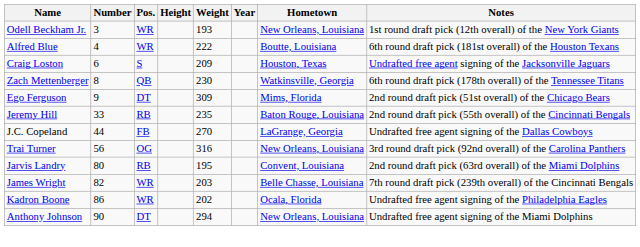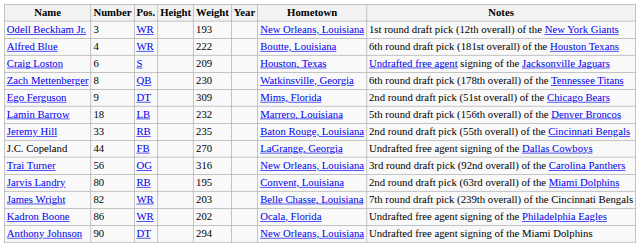 <table class="wikitable sortable">
 <tr>
 <th>Name</th>
 <th>Number</th>
 <th>Pos.</th>
 <th>Height</th>
 <th>Weight</th>
 <th>Year</th>
 <th>Hometown</th>
 <th class="unsortable">Notes</th>
 </tr>
 <tr>
 <td><a href='#'>Odell Beckham Jr.</a></td>
 <td>3</td>
 <td><a href='#'>WR</a></td>
 <td></td>
 <td>193</td>
 <td></td>
 <td><a href='#'>New Orleans, Louisiana</a></td>
 <td>1st round draft pick (12th overall) of the <a href='#'>New York Giants</a></td>
 </tr>
 <tr>
 <td><a href='#'>Alfred Blue</a></td>
 <td>4</td>
 <td><a href='#'>WR</a></td>
 <td></td>
 <td>222</td>
 <td></td>
 <td><a href='#'>Boutte, Louisiana</a></td>
 <td>6th round draft pick (181st overall) of the <a href='#'>Houston Texans</a></td>
 </tr>
 <tr>
 <td><a href='#'>Craig Loston</a></td>
 <td>6</td>
 <td><a href='#'>S</a></td>
 <td></td>
 <td>209</td>
 <td></td>
 <td><a href='#'>Houston, Texas</a></td>
 <td><a href='#'>Undrafted free agent</a> signing of the <a href='#'>Jacksonville Jaguars</a></td>
 </tr>
 <tr>
 <td><a href='#'>Zach Mettenberger</a></td>
 <td>8</td>
 <td><a href='#'>QB</a></td>
 <td></td>
 <td>230</td>
 <td></td>
 <td><a href='#'>Watkinsville, Georgia</a></td>
 <td>6th round draft pick (178th overall) of the <a href='#'>Tennessee Titans</a></td>
 </tr>
 <tr>
 <td><a href='#'>Ego Ferguson</a></td>
 <td>9</td>
 <td><a href='#'>DT</a></td>
 <td></td>
 <td>309</td>
 <td></td>
 <td><a href='#'>Mims, Florida</a></td>
 <td>2nd round draft pick (51st overall) of the <a href='#'>Chicago Bears</a></td>
+</tr>
+<tr>
+<td><a href='#'>Lamin Barrow</a></td>
+<td>18</td>
+<td><a href='#'>LB</a></td>
+<td></td>
+<td>232</td>
+<td></td>
+<td><a href='#'>Marrero, Louisiana</a></td>
+<td>5th round draft pick (156th overall) of the <a href='#'>Denver Broncos</a></td>
 </tr>
 <tr>
 <td><a href='#'>Jeremy Hill</a></td>
 <td>33</td>
 <td><a href='#'>RB</a></td>
 <td></td>
 <td>235</td>
 <td></td>
 <td><a href='#'>Baton Rouge, Louisiana</a></td>
 <td>2nd round draft pick (55th overall) of the <a href='#'>Cincinnati Bengals</a></td>
 </tr>
 <tr>
 <td>J.C. Copeland</td>
 <td>44</td>
 <td><a href='#'>FB</a></td>
 <td></td>
 <td>270</td>
 <td></td>
 <td><a href='#'>LaGrange, Georgia</a></td>
 <td>Undrafted free agent signing of the <a href='#'>Dallas Cowboys</a></td>
 </tr>
 <tr>
 <td><a href='#'>Trai Turner</a></td>
 <td>56</td>
 <td><a href='#'>OG</a></td>
 <td></td>
 <td>316</td>
 <td></td>
 <td><a href='#'>New Orleans, Louisiana</a></td>
 <td>3rd round draft pick (92nd overall) of the <a href='#'>Carolina Panthers</a></td>
 </tr>
 <tr>
 <td><a href='#'>Jarvis Landry</a></td>
 <td>80</td>
 <td><a href='#'>RB</a></td>
 <td></td>
 <td>195</td>
 <td></td>
 <td><a href='#'>Convent, Louisiana</a></td>
 <td>2nd round draft pick (63rd overall) of the <a href='#'>Miami Dolphins</a></td>
 </tr>
 <tr>
 <td><a href='#'>James Wright</a></td>
 <td>82</td>
 <td><a href='#'>WR</a></td>
 <td></td>
 <td>203</td>
 <td></td>
 <td><a href='#'>Belle Chasse, Louisiana</a></td>
 <td>7th round draft pick (239th overall) of the Cincinnati Bengals</td>
 </tr>
 <tr>
 <td><a href='#'>Kadron Boone</a></td>
 <td>86</td>
 <td><a href='#'>WR</a></td>
 <td></td>
 <td>202</td>
 <td></td>
 <td><a href='#'>Ocala, Florida</a></td>
 <td>Undrafted free agent signing of the <a href='#'>Philadelphia Eagles</a></td>
 </tr>
 <tr>
 <td><a href='#'>Anthony Johnson</a></td>
 <td>90</td>
 <td><a href='#'>DT</a></td>
 <td></td>
 <td>294</td>
 <td></td>
 <td><a href='#'>New Orleans, Louisiana</a></td>
 <td>Undrafted free agent signing of the Miami Dolphins</td>
 </tr>
 </table>
